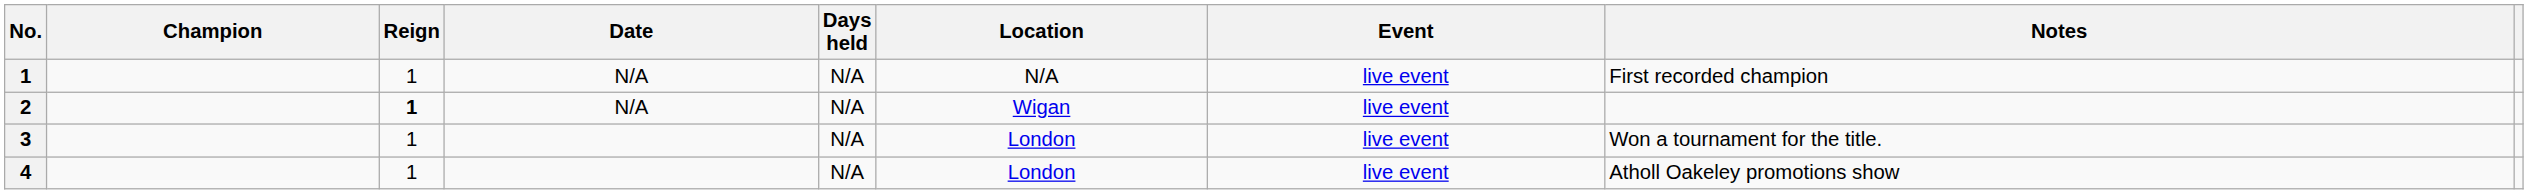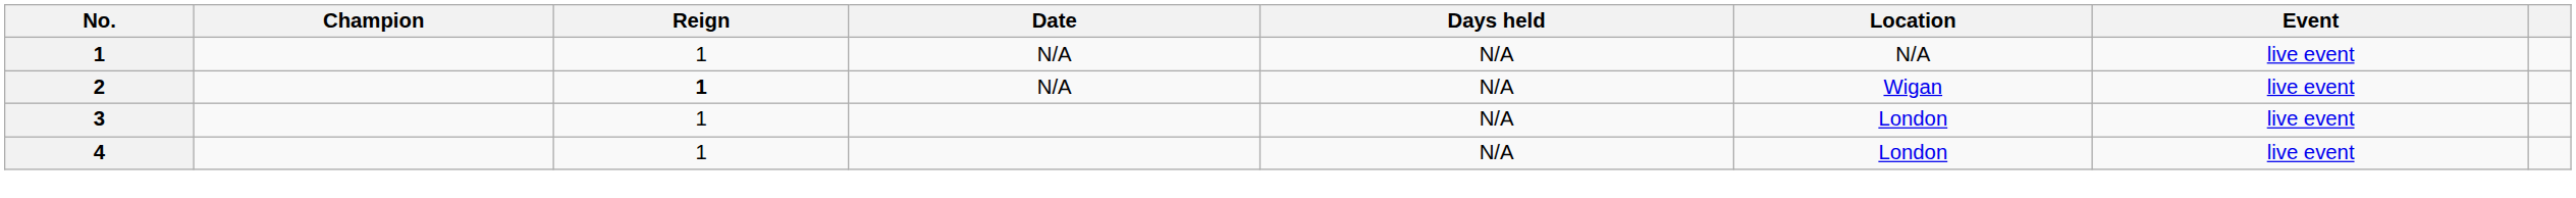 <table class="wikitable sortable" style="text-align: center" width=100%>
 <tr>
 <th width=0 data-sort-type="number" scope="col">No.</th>
 <th width=14% scope="col">Champion</th>
 <th width=0 scope="col">Reign</th>
 <th width=16% scope="col">Date</th>
 <th width=0 data-sort-type="number" scope="col">Days held</th>
 <th width=14% scope="col">Location</th>
 <th width=17% scope="col">Event</th>
-<th width=51% class="unsortable" scope="col">Notes</th>
 <th width=0 class="unsortable" scope="col"></th>
 </tr>
 <tr>
 <th scope="row">1</th>
 <td></td>
 <td>1</td>
 <td>N/A</td>
 <td>N/A</td>
 <td>N/A</td>
 <td><a href='#'>live event</a></td>
-<td align=left>First recorded champion</td>
 <td></td>
 </tr>
 <tr>
 <th scope="row">2</th>
 <td></td>
 <td><strong>1</strong></td>
 <td>N/A</td>
 <td>N/A</td>
 <td><a href='#'>Wigan</a></td>
 <td><a href='#'>live event</a></td>
-<td align=left> </td>
 <td></td>
 </tr>
 <tr>
 <th scope="row">3</th>
 <td></td>
 <td>1</td>
 <td></td>
 <td>N/A</td>
 <td><a href='#'>London</a></td>
 <td><a href='#'>live event</a></td>
-<td align=left>Won a tournament for the title.</td>
 <td></td>
 </tr>
 <tr>
 <th scope="row">4</th>
 <td></td>
 <td>1</td>
 <td></td>
 <td>N/A</td>
 <td><a href='#'>London</a></td>
 <td><a href='#'>live event</a></td>
-<td align=left>Atholl Oakeley promotions show</td>
 <td></td>
 </tr>
 </table>
